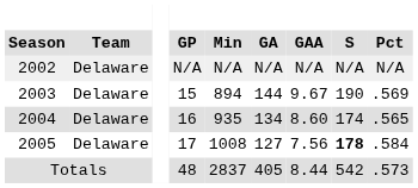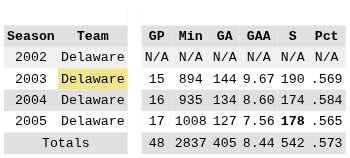 <table BORDER="0" CELLPADDING="3" CELLSPACING="0">
 <tr ALIGN="center" bgcolor="#e0e0e0">
 <th ALIGN="center" colspan="2" bgcolor="#ffffff"> </th>
 <th ALIGN="center" rowspan="99" bgcolor="#ffffff"> </th>
 </tr>
 <tr ALIGN="center" bgcolor="#e0e0e0">
 <th ALIGN="center">Season</th>
 <th ALIGN="center">Team</th>
 <th ALIGN="center">GP</th>
 <th ALIGN="center">Min</th>
 <th ALIGN="center">GA</th>
 <th ALIGN="center">GAA</th>
 <th ALIGN="center">S</th>
 <th ALIGN="center">Pct</th>
 </tr>
 <tr ALIGN="center" bgcolor="#f0f0f0">
 <td ALIGN="center">2002</td>
 <td ALIGN="center">Delaware</td>
 <td ALIGN="center">N/A</td>
 <td ALIGN="center">N/A</td>
 <td ALIGN="center">N/A</td>
 <td ALIGN="center">N/A</td>
 <td ALIGN="center">N/A</td>
 <td ALIGN="center">N/A</td>
 </tr>
 <tr ALIGN="center">
 <td ALIGN="center">2003</td>
-<td ALIGN="center">Delaware</td>
+<td ALIGN="center" style="background: khaki;">Delaware</td>
 <td ALIGN="center">15</td>
 <td ALIGN="center">894</td>
 <td ALIGN="center">144</td>
 <td ALIGN="center">9.67</td>
 <td ALIGN="center">190</td>
 <td ALIGN="center">.569</td>
 </tr>
 <tr ALIGN="center" bgcolor="#e0e0e0">
 <td ALIGN="center">2004</td>
 <td ALIGN="center">Delaware</td>
 <td ALIGN="center">16</td>
 <td ALIGN="center">935</td>
 <td ALIGN="center">134</td>
 <td ALIGN="center">8.60</td>
 <td ALIGN="center">174</td>
-<td ALIGN="center">.565</td>
+<td ALIGN="center">.584</td>
 </tr>
 <tr ALIGN="center">
 <td ALIGN="center">2005</td>
 <td ALIGN="center">Delaware</td>
 <td ALIGN="center">17</td>
 <td ALIGN="center">1008</td>
 <td ALIGN="center">127</td>
 <td ALIGN="center">7.56</td>
 <td ALIGN="center"><strong>178</strong></td>
-<td ALIGN="center">.584</td>
+<td ALIGN="center">.565</td>
 </tr>
 <tr ALIGN="center" bgcolor="#e0e0e0">
 <td colspan="2">Totals</td>
 <td ALIGN="center">48</td>
 <td ALIGN="center">2837</td>
 <td ALIGN="center">405</td>
 <td ALIGN="center">8.44</td>
 <td ALIGN="center">542</td>
 <td ALIGN="center">.573</td>
 </tr>
 </table>
